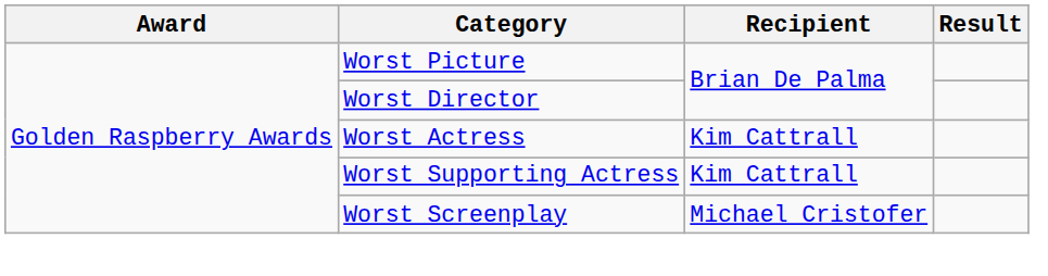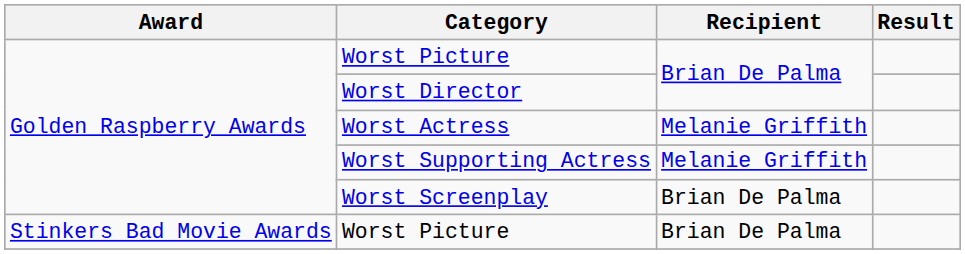 <table class="wikitable">
 <tr>
 <th>Award</th>
 <th>Category</th>
 <th>Recipient</th>
 <th>Result</th>
 </tr>
 <tr>
 <td rowspan="5"><a href='#'>Golden Raspberry Awards</a></td>
 <td><a href='#'>Worst Picture</a></td>
 <td rowspan="2"><a href='#'>Brian De Palma</a></td>
 <td></td>
 </tr>
 <tr>
 <td><a href='#'>Worst Director</a></td>
 <td></td>
 </tr>
 <tr>
 <td><a href='#'>Worst Actress</a></td>
-<td><a href='#'>Kim Cattrall</a></td>
+<td><a href='#'>Melanie Griffith</a></td>
 <td></td>
 </tr>
 <tr>
 <td><a href='#'>Worst Supporting Actress</a></td>
-<td><a href='#'>Kim Cattrall</a></td>
+<td><a href='#'>Melanie Griffith</a></td>
 <td></td>
 </tr>
 <tr>
 <td><a href='#'>Worst Screenplay</a></td>
-<td><a href='#'>Michael Cristofer</a></td>
+<td>Brian De Palma</td>
+<td></td>
+</tr>
+<tr>
+<td><a href='#'>Stinkers Bad Movie Awards</a></td>
+<td>Worst Picture</td>
+<td>Brian De Palma</td>
 <td></td>
 </tr>
 </table>
